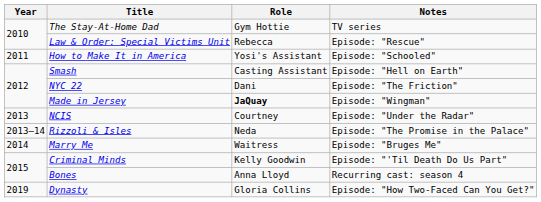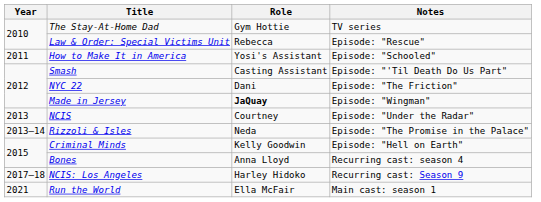 <table class="wikitable plainrowheaders sortable" style="margin-right: 0;">
 <tr>
 <th scope="col">Year</th>
 <th scope="col">Title</th>
 <th scope="col">Role</th>
 <th scope="col" class="unsortable">Notes</th>
 </tr>
 <tr>
 <td rowspan="2">2010</td>
 <td><em>The Stay-At-Home Dad</em></td>
 <td>Gym Hottie</td>
 <td>TV series</td>
 </tr>
 <tr>
 <td><em><a href='#'>Law & Order: Special Victims Unit</a></em></td>
 <td>Rebecca</td>
 <td>Episode: "Rescue"</td>
 </tr>
 <tr>
 <td>2011</td>
 <td><em><a href='#'>How to Make It in America</a></em></td>
 <td>Yosi's Assistant</td>
 <td>Episode: "Schooled"</td>
 </tr>
 <tr>
 <td rowspan="3">2012</td>
 <td><em><a href='#'>Smash</a></em></td>
 <td>Casting Assistant</td>
-<td>Episode: "Hell on Earth"</td>
+<td>Episode: "'Til Death Do Us Part"</td>
 </tr>
 <tr>
 <td><em><a href='#'>NYC 22</a></em></td>
 <td>Dani</td>
 <td>Episode: "The Friction"</td>
 </tr>
 <tr>
 <td><em><a href='#'>Made in Jersey</a></em></td>
 <td><strong>JaQuay</strong></td>
 <td>Episode: "Wingman"</td>
 </tr>
 <tr>
 <td>2013</td>
 <td><em><a href='#'>NCIS</a></em></td>
 <td>Courtney</td>
 <td>Episode: "Under the Radar"</td>
 </tr>
 <tr>
 <td>2013–14</td>
 <td><em><a href='#'>Rizzoli & Isles</a></em></td>
 <td>Neda</td>
 <td>Episode: "The Promise in the Palace"</td>
 </tr>
 <tr>
-<td>2014</td>
-<td><em><a href='#'>Marry Me</a></em></td>
-<td>Waitress</td>
-<td>Episode: "Bruges Me"</td>
-</tr>
-<tr>
 <td rowspan="2">2015</td>
 <td><em><a href='#'>Criminal Minds</a></em></td>
 <td>Kelly Goodwin</td>
-<td>Episode: "'Til Death Do Us Part"</td>
+<td>Episode: "Hell on Earth"</td>
 </tr>
 <tr>
 <td><em><a href='#'>Bones</a></em></td>
 <td>Anna Lloyd</td>
 <td>Recurring cast: season 4</td>
 </tr>
 <tr>
-<td>2019</td>
-<td><em><a href='#'>Dynasty</a></em></td>
-<td>Gloria Collins</td>
-<td>Episode: "How Two-Faced Can You Get?"</td>
+<td>2017–18</td>
+<td><em><a href='#'>NCIS: Los Angeles</a></em></td>
+<td>Harley Hidoko</td>
+<td>Recurring cast: <a href='#'>Season 9</a></td>
+</tr>
+<tr>
+<td>2021</td>
+<td><em><a href='#'>Run the World</a></em></td>
+<td>Ella McFair</td>
+<td>Main cast: season 1</td>
 </tr>
 </table>
